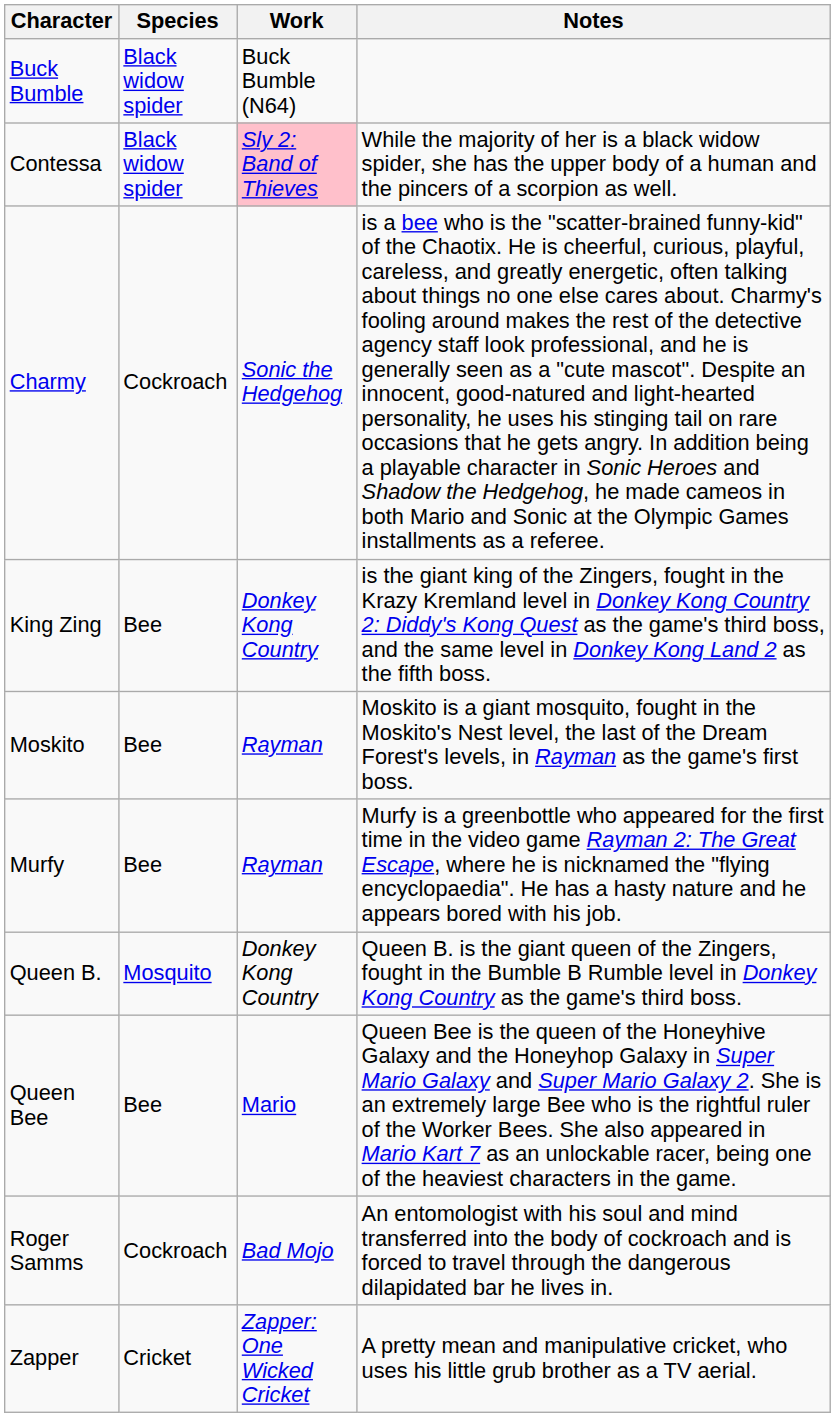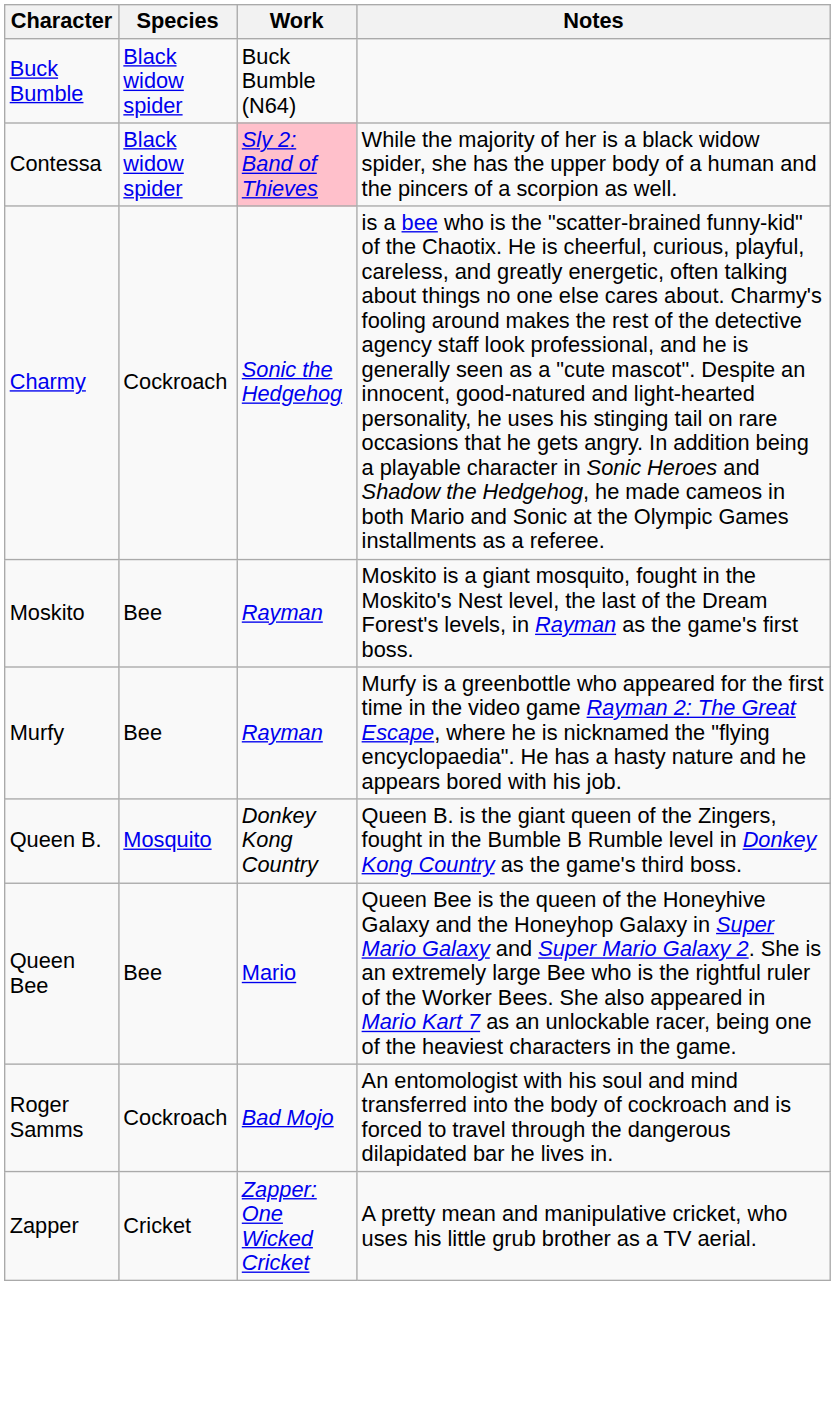 <table class="wikitable sortable">
 <tr>
 <th>Character</th>
 <th>Species</th>
 <th>Work</th>
 <th>Notes</th>
 </tr>
 <tr>
 <td><a href='#'>Buck Bumble</a></td>
 <td><a href='#'>Black widow spider</a></td>
 <td>Buck Bumble (N64)</td>
 <td></td>
 </tr>
 <tr>
 <td>Contessa</td>
 <td><a href='#'>Black widow spider</a></td>
 <td style="background: pink;"><em><a href='#'>Sly 2: Band of Thieves</a></em></td>
 <td>While the majority of her is a black widow spider, she has the upper body of a human and the pincers of a scorpion as well.</td>
 </tr>
 <tr>
 <td><a href='#'>Charmy</a></td>
 <td>Cockroach</td>
 <td><em><a href='#'>Sonic the Hedgehog</a></em></td>
 <td> is a <a href='#'>bee</a> who is the "scatter-brained funny-kid" of the Chaotix. He is cheerful, curious, playful, careless, and greatly energetic, often talking about things no one else cares about. Charmy's fooling around makes the rest of the detective agency staff look professional, and he is generally seen as a "cute mascot".  Despite an innocent, good-natured and light-hearted personality, he uses his stinging tail on rare occasions that he gets angry. In addition being a playable character in <em>Sonic Heroes</em> and <em>Shadow the Hedgehog</em>, he made cameos in both Mario and Sonic at the Olympic Games installments as a referee.</td>
-</tr>
-<tr>
-<td>King Zing</td>
-<td>Bee</td>
-<td><em><a href='#'>Donkey Kong Country</a></em></td>
-<td> is the giant king of the Zingers, fought in the Krazy Kremland level in <em><a href='#'>Donkey Kong Country 2: Diddy's Kong Quest</a></em> as the game's third boss, and the same level in <em><a href='#'>Donkey Kong Land 2</a></em> as the fifth boss.</td>
 </tr>
 <tr>
 <td>Moskito</td>
 <td>Bee</td>
 <td><em><a href='#'>Rayman</a></em></td>
 <td>Moskito is a giant mosquito, fought in the Moskito's Nest level, the last of the Dream Forest's levels, in <em><a href='#'>Rayman</a></em> as the game's first boss.</td>
 </tr>
 <tr>
 <td>Murfy</td>
 <td>Bee</td>
 <td><em><a href='#'>Rayman</a></em></td>
 <td>Murfy is a greenbottle who appeared for the first time in the video game <em><a href='#'>Rayman 2: The Great Escape</a></em>, where he is nicknamed the "flying encyclopaedia". He has a hasty nature and he appears bored with his job.</td>
 </tr>
 <tr>
 <td>Queen B.</td>
 <td><a href='#'>Mosquito</a></td>
 <td><em>Donkey Kong Country</em></td>
 <td>Queen B. is the giant queen of the Zingers, fought in the Bumble B Rumble level in <em><a href='#'>Donkey Kong Country</a></em> as the game's third boss.</td>
 </tr>
 <tr>
 <td>Queen Bee</td>
 <td>Bee</td>
 <td><a href='#'>Mario</a></td>
 <td>Queen Bee is the queen of the Honeyhive Galaxy and the Honeyhop Galaxy in <em><a href='#'>Super Mario Galaxy</a></em> and <em><a href='#'>Super Mario Galaxy 2</a></em>. She is an extremely large Bee who is the rightful ruler of the Worker Bees. She also appeared in <em><a href='#'>Mario Kart 7</a></em> as an unlockable racer, being one of the heaviest characters in the game.</td>
 </tr>
 <tr>
 <td>Roger Samms</td>
 <td>Cockroach</td>
 <td><em><a href='#'>Bad Mojo</a></em></td>
 <td>An entomologist with his soul and mind transferred into the body of cockroach and is forced to travel through the dangerous dilapidated bar he lives in.</td>
 </tr>
 <tr>
 <td>Zapper</td>
 <td>Cricket</td>
 <td><em><a href='#'>Zapper: One Wicked Cricket</a></em></td>
 <td>A pretty mean and manipulative cricket, who uses his little grub brother as a TV aerial.</td>
 </tr>
 </table>
